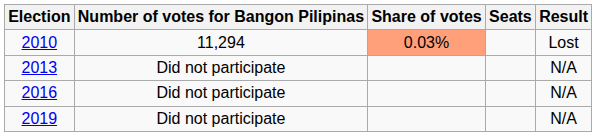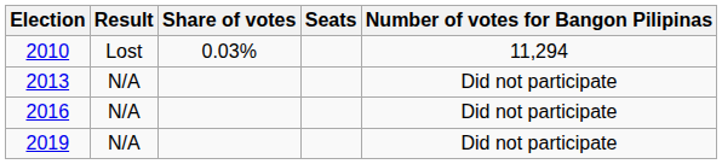 <table class="sortable wikitable" style="text-align:center">
 <tr>
 <th>Election</th>
-<th>Number of votes for Bangon Pilipinas</th>
+<th>Result</th>
 <th>Share of votes</th>
 <th>Seats</th>
-<th>Result</th>
+<th>Number of votes for Bangon Pilipinas</th>
 </tr>
 <tr>
 <td><a href='#'>2010</a></td>
+<td>Lost</td>
+<td>0.03%</td>
+<td></td>
 <td>11,294</td>
-<td style="background: lightsalmon;">0.03%</td>
-<td></td>
-<td>Lost</td>
 </tr>
 <tr>
 <td><a href='#'>2013</a></td>
-<td>Did not participate</td>
+<td>N/A</td>
 <td></td>
 <td></td>
-<td>N/A</td>
+<td>Did not participate</td>
 </tr>
 <tr>
 <td><a href='#'>2016</a></td>
-<td>Did not participate</td>
+<td>N/A</td>
 <td></td>
 <td></td>
-<td>N/A</td>
+<td>Did not participate</td>
 </tr>
 <tr>
 <td><a href='#'>2019</a></td>
-<td>Did not participate</td>
+<td>N/A</td>
 <td></td>
 <td></td>
-<td>N/A</td>
+<td>Did not participate</td>
 </tr>
 </table>
